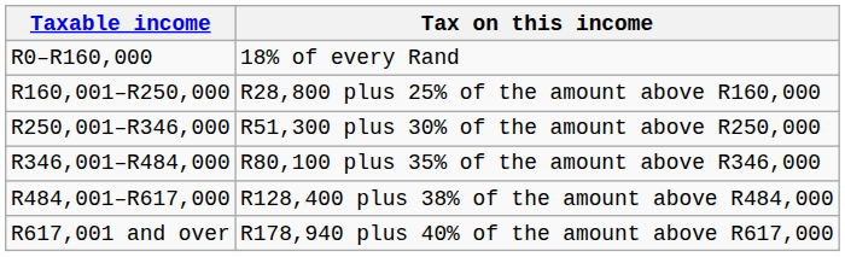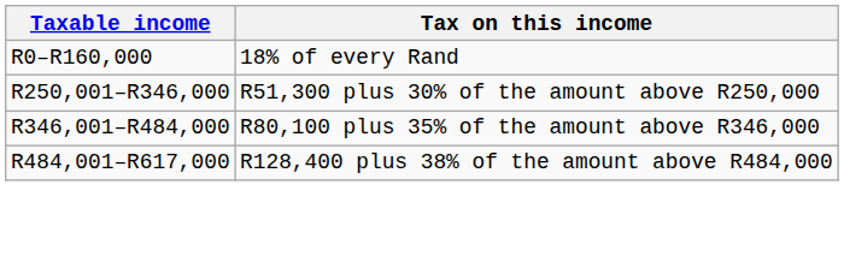 <table class="wikitable">
 <tr>
 <th><a href='#'>Taxable income</a></th>
 <th>Tax on this income</th>
 </tr>
 <tr>
 <td>R0–R160,000</td>
 <td>18% of every Rand</td>
-</tr>
-<tr>
-<td>R160,001–R250,000</td>
-<td>R28,800 plus 25% of the amount above R160,000</td>
 </tr>
 <tr>
 <td>R250,001–R346,000</td>
 <td>R51,300 plus 30% of the amount above R250,000</td>
 </tr>
 <tr>
 <td>R346,001–R484,000</td>
 <td>R80,100 plus 35% of the amount above R346,000</td>
 </tr>
 <tr>
 <td>R484,001–R617,000</td>
 <td>R128,400 plus 38% of the amount above R484,000</td>
 </tr>
-<tr>
-<td>R617,001 and over</td>
-<td>R178,940 plus 40% of the amount above R617,000</td>
-</tr>
 </table>
